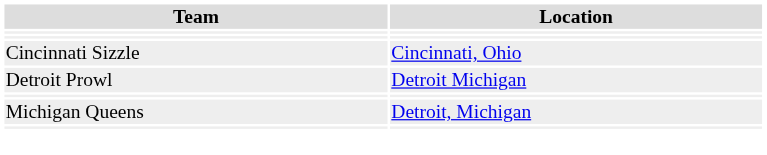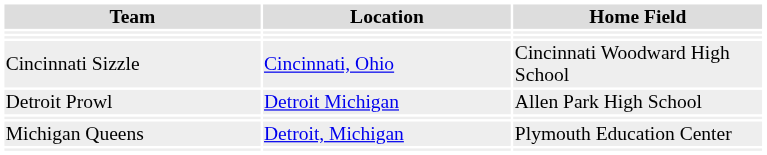 <table width=625>
 <tr bgcolor="#dddddd">
 <th width=34%><strong>Team</strong></th>
 <th width=33%><strong>Location</strong></th>
+<th width=33%><strong>Home Field</strong></th>
 </tr>
 <tr bgcolor="#eeeeee">
+<td></td>
 <td></td>
 <td></td>
 </tr>
 <tr bgcolor="#eeeeee">
 <td></td>
 <td></td>
+<td></td>
 </tr>
 <tr bgcolor="#eeeeee">
 <td>Cincinnati Sizzle</td>
 <td><a href='#'>Cincinnati, Ohio</a></td>
+<td>Cincinnati Woodward High School</td>
 </tr>
 <tr bgcolor="#eeeeee">
 <td>Detroit Prowl</td>
 <td><a href='#'>Detroit Michigan</a></td>
+<td>Allen Park High School</td>
 </tr>
 <tr bgcolor="#eeeeee">
+<td></td>
 <td></td>
 <td></td>
 </tr>
 <tr bgcolor="#eeeeee">
 <td>Michigan Queens</td>
 <td><a href='#'>Detroit, Michigan</a></td>
+<td>Plymouth Education Center</td>
 </tr>
 <tr bgcolor="#eeeeee">
 <td></td>
 <td></td>
+<td></td>
 </tr>
 </table>
